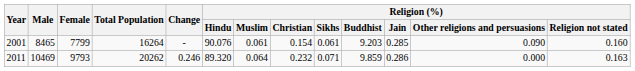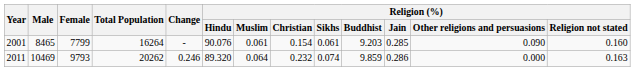 <table class="wikitable">
 <tr>
 <th rowspan="2">Year</th>
 <th rowspan="2">Male</th>
 <th rowspan="2">Female</th>
 <th rowspan="2">Total Population</th>
 <th rowspan="2">Change</th>
 <th colspan="8">Religion (%)</th>
 </tr>
 <tr>
 <th>Hindu</th>
 <th>Muslim</th>
 <th>Christian</th>
 <th>Sikhs</th>
 <th>Buddhist</th>
 <th>Jain</th>
 <th>Other religions and persuasions</th>
 <th>Religion not stated</th>
 </tr>
 <tr>
 <td>2001</td>
 <td style="text-align:right;">8465</td>
 <td style="text-align:right;">7799</td>
 <td style="text-align:right;">16264</td>
 <td style="text-align:center;">-</td>
 <td style="text-align:right;">90.076</td>
 <td style="text-align:right;">0.061</td>
 <td style="text-align:right;">0.154</td>
 <td style="text-align:right;">0.061</td>
 <td style="text-align:right;">9.203</td>
 <td style="text-align:right;">0.285</td>
 <td style="text-align:right;">0.090</td>
 <td style="text-align:right;">0.160</td>
 </tr>
 <tr>
 <td>2011</td>
 <td style="text-align:right;">10469</td>
 <td style="text-align:right;">9793</td>
 <td style="text-align:right;">20262</td>
 <td style="text-align:right;">0.246</td>
 <td style="text-align:right;">89.320</td>
 <td style="text-align:right;">0.064</td>
 <td style="text-align:right;">0.232</td>
-<td style="text-align:right;">0.071</td>
+<td style="text-align:right;">0.074</td>
 <td style="text-align:right;">9.859</td>
 <td style="text-align:right;">0.286</td>
 <td style="text-align:right;">0.000</td>
 <td style="text-align:right;">0.163</td>
 </tr>
 </table>
